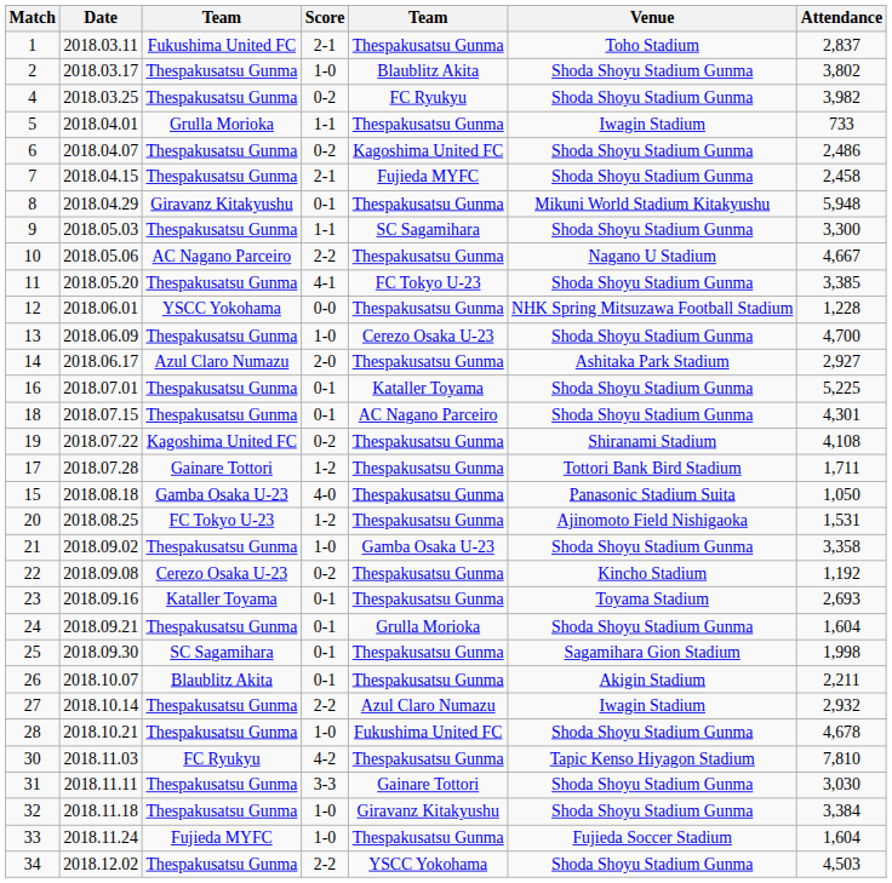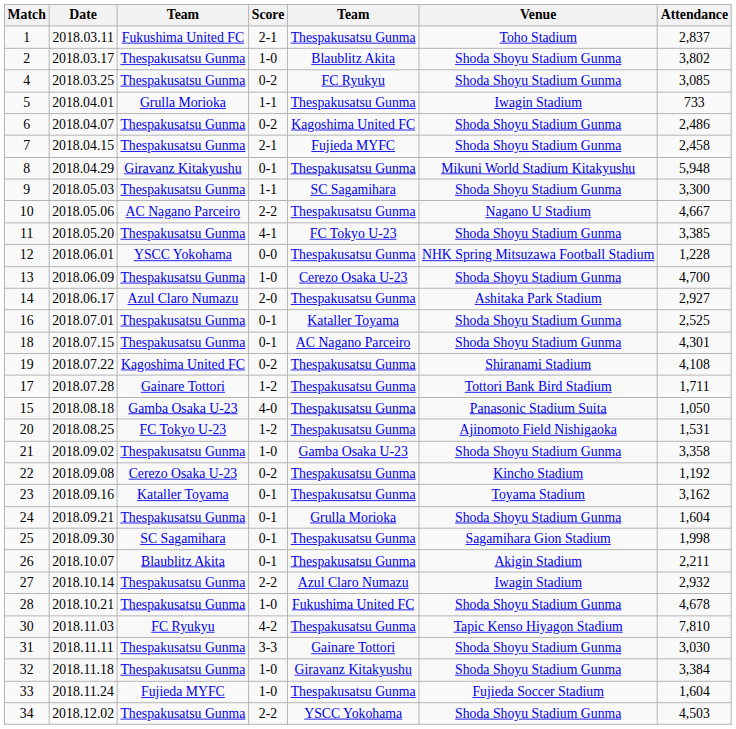 <table class="wikitable" style="text-align:center;">
 <tr>
 <th>Match</th>
 <th>Date</th>
 <th>Team</th>
 <th>Score</th>
 <th>Team</th>
 <th>Venue</th>
 <th>Attendance</th>
 </tr>
 <tr>
 <td>1</td>
 <td>2018.03.11</td>
 <td><a href='#'>Fukushima United FC</a></td>
 <td>2-1</td>
 <td><a href='#'>Thespakusatsu Gunma</a></td>
 <td><a href='#'>Toho Stadium</a></td>
 <td>2,837</td>
 </tr>
 <tr>
 <td>2</td>
 <td>2018.03.17</td>
 <td><a href='#'>Thespakusatsu Gunma</a></td>
 <td>1-0</td>
 <td><a href='#'>Blaublitz Akita</a></td>
 <td><a href='#'>Shoda Shoyu Stadium Gunma</a></td>
 <td>3,802</td>
 </tr>
 <tr>
 <td>4</td>
 <td>2018.03.25</td>
 <td><a href='#'>Thespakusatsu Gunma</a></td>
 <td>0-2</td>
 <td><a href='#'>FC Ryukyu</a></td>
 <td><a href='#'>Shoda Shoyu Stadium Gunma</a></td>
-<td>3,982</td>
+<td>3,085</td>
 </tr>
 <tr>
 <td>5</td>
 <td>2018.04.01</td>
 <td><a href='#'>Grulla Morioka</a></td>
 <td>1-1</td>
 <td><a href='#'>Thespakusatsu Gunma</a></td>
 <td><a href='#'>Iwagin Stadium</a></td>
 <td>733</td>
 </tr>
 <tr>
 <td>6</td>
 <td>2018.04.07</td>
 <td><a href='#'>Thespakusatsu Gunma</a></td>
 <td>0-2</td>
 <td><a href='#'>Kagoshima United FC</a></td>
 <td><a href='#'>Shoda Shoyu Stadium Gunma</a></td>
 <td>2,486</td>
 </tr>
 <tr>
 <td>7</td>
 <td>2018.04.15</td>
 <td><a href='#'>Thespakusatsu Gunma</a></td>
 <td>2-1</td>
 <td><a href='#'>Fujieda MYFC</a></td>
 <td><a href='#'>Shoda Shoyu Stadium Gunma</a></td>
 <td>2,458</td>
 </tr>
 <tr>
 <td>8</td>
 <td>2018.04.29</td>
 <td><a href='#'>Giravanz Kitakyushu</a></td>
 <td>0-1</td>
 <td><a href='#'>Thespakusatsu Gunma</a></td>
 <td><a href='#'>Mikuni World Stadium Kitakyushu</a></td>
 <td>5,948</td>
 </tr>
 <tr>
 <td>9</td>
 <td>2018.05.03</td>
 <td><a href='#'>Thespakusatsu Gunma</a></td>
 <td>1-1</td>
 <td><a href='#'>SC Sagamihara</a></td>
 <td><a href='#'>Shoda Shoyu Stadium Gunma</a></td>
 <td>3,300</td>
 </tr>
 <tr>
 <td>10</td>
 <td>2018.05.06</td>
 <td><a href='#'>AC Nagano Parceiro</a></td>
 <td>2-2</td>
 <td><a href='#'>Thespakusatsu Gunma</a></td>
 <td><a href='#'>Nagano U Stadium</a></td>
 <td>4,667</td>
 </tr>
 <tr>
 <td>11</td>
 <td>2018.05.20</td>
 <td><a href='#'>Thespakusatsu Gunma</a></td>
 <td>4-1</td>
 <td><a href='#'>FC Tokyo U-23</a></td>
 <td><a href='#'>Shoda Shoyu Stadium Gunma</a></td>
 <td>3,385</td>
 </tr>
 <tr>
 <td>12</td>
 <td>2018.06.01</td>
 <td><a href='#'>YSCC Yokohama</a></td>
 <td>0-0</td>
 <td><a href='#'>Thespakusatsu Gunma</a></td>
 <td><a href='#'>NHK Spring Mitsuzawa Football Stadium</a></td>
 <td>1,228</td>
 </tr>
 <tr>
 <td>13</td>
 <td>2018.06.09</td>
 <td><a href='#'>Thespakusatsu Gunma</a></td>
 <td>1-0</td>
 <td><a href='#'>Cerezo Osaka U-23</a></td>
 <td><a href='#'>Shoda Shoyu Stadium Gunma</a></td>
 <td>4,700</td>
 </tr>
 <tr>
 <td>14</td>
 <td>2018.06.17</td>
 <td><a href='#'>Azul Claro Numazu</a></td>
 <td>2-0</td>
 <td><a href='#'>Thespakusatsu Gunma</a></td>
 <td><a href='#'>Ashitaka Park Stadium</a></td>
 <td>2,927</td>
 </tr>
 <tr>
 <td>16</td>
 <td>2018.07.01</td>
 <td><a href='#'>Thespakusatsu Gunma</a></td>
 <td>0-1</td>
 <td><a href='#'>Kataller Toyama</a></td>
 <td><a href='#'>Shoda Shoyu Stadium Gunma</a></td>
-<td>5,225</td>
+<td>2,525</td>
 </tr>
 <tr>
 <td>18</td>
 <td>2018.07.15</td>
 <td><a href='#'>Thespakusatsu Gunma</a></td>
 <td>0-1</td>
 <td><a href='#'>AC Nagano Parceiro</a></td>
 <td><a href='#'>Shoda Shoyu Stadium Gunma</a></td>
 <td>4,301</td>
 </tr>
 <tr>
 <td>19</td>
 <td>2018.07.22</td>
 <td><a href='#'>Kagoshima United FC</a></td>
 <td>0-2</td>
 <td><a href='#'>Thespakusatsu Gunma</a></td>
 <td><a href='#'>Shiranami Stadium</a></td>
 <td>4,108</td>
 </tr>
 <tr>
 <td>17</td>
 <td>2018.07.28</td>
 <td><a href='#'>Gainare Tottori</a></td>
 <td>1-2</td>
 <td><a href='#'>Thespakusatsu Gunma</a></td>
 <td><a href='#'>Tottori Bank Bird Stadium</a></td>
 <td>1,711</td>
 </tr>
 <tr>
 <td>15</td>
 <td>2018.08.18</td>
 <td><a href='#'>Gamba Osaka U-23</a></td>
 <td>4-0</td>
 <td><a href='#'>Thespakusatsu Gunma</a></td>
 <td><a href='#'>Panasonic Stadium Suita</a></td>
 <td>1,050</td>
 </tr>
 <tr>
 <td>20</td>
 <td>2018.08.25</td>
 <td><a href='#'>FC Tokyo U-23</a></td>
 <td>1-2</td>
 <td><a href='#'>Thespakusatsu Gunma</a></td>
 <td><a href='#'>Ajinomoto Field Nishigaoka</a></td>
 <td>1,531</td>
 </tr>
 <tr>
 <td>21</td>
 <td>2018.09.02</td>
 <td><a href='#'>Thespakusatsu Gunma</a></td>
 <td>1-0</td>
 <td><a href='#'>Gamba Osaka U-23</a></td>
 <td><a href='#'>Shoda Shoyu Stadium Gunma</a></td>
 <td>3,358</td>
 </tr>
 <tr>
 <td>22</td>
 <td>2018.09.08</td>
 <td><a href='#'>Cerezo Osaka U-23</a></td>
 <td>0-2</td>
 <td><a href='#'>Thespakusatsu Gunma</a></td>
 <td><a href='#'>Kincho Stadium</a></td>
 <td>1,192</td>
 </tr>
 <tr>
 <td>23</td>
 <td>2018.09.16</td>
 <td><a href='#'>Kataller Toyama</a></td>
 <td>0-1</td>
 <td><a href='#'>Thespakusatsu Gunma</a></td>
 <td><a href='#'>Toyama Stadium</a></td>
-<td>2,693</td>
+<td>3,162</td>
 </tr>
 <tr>
 <td>24</td>
 <td>2018.09.21</td>
 <td><a href='#'>Thespakusatsu Gunma</a></td>
 <td>0-1</td>
 <td><a href='#'>Grulla Morioka</a></td>
 <td><a href='#'>Shoda Shoyu Stadium Gunma</a></td>
 <td>1,604</td>
 </tr>
 <tr>
 <td>25</td>
 <td>2018.09.30</td>
 <td><a href='#'>SC Sagamihara</a></td>
 <td>0-1</td>
 <td><a href='#'>Thespakusatsu Gunma</a></td>
 <td><a href='#'>Sagamihara Gion Stadium</a></td>
 <td>1,998</td>
 </tr>
 <tr>
 <td>26</td>
 <td>2018.10.07</td>
 <td><a href='#'>Blaublitz Akita</a></td>
 <td>0-1</td>
 <td><a href='#'>Thespakusatsu Gunma</a></td>
 <td><a href='#'>Akigin Stadium</a></td>
 <td>2,211</td>
 </tr>
 <tr>
 <td>27</td>
 <td>2018.10.14</td>
 <td><a href='#'>Thespakusatsu Gunma</a></td>
 <td>2-2</td>
 <td><a href='#'>Azul Claro Numazu</a></td>
 <td><a href='#'>Iwagin Stadium</a></td>
 <td>2,932</td>
 </tr>
 <tr>
 <td>28</td>
 <td>2018.10.21</td>
 <td><a href='#'>Thespakusatsu Gunma</a></td>
 <td>1-0</td>
 <td><a href='#'>Fukushima United FC</a></td>
 <td><a href='#'>Shoda Shoyu Stadium Gunma</a></td>
 <td>4,678</td>
 </tr>
 <tr>
 <td>30</td>
 <td>2018.11.03</td>
 <td><a href='#'>FC Ryukyu</a></td>
 <td>4-2</td>
 <td><a href='#'>Thespakusatsu Gunma</a></td>
 <td><a href='#'>Tapic Kenso Hiyagon Stadium</a></td>
 <td>7,810</td>
 </tr>
 <tr>
 <td>31</td>
 <td>2018.11.11</td>
 <td><a href='#'>Thespakusatsu Gunma</a></td>
 <td>3-3</td>
 <td><a href='#'>Gainare Tottori</a></td>
 <td><a href='#'>Shoda Shoyu Stadium Gunma</a></td>
 <td>3,030</td>
 </tr>
 <tr>
 <td>32</td>
 <td>2018.11.18</td>
 <td><a href='#'>Thespakusatsu Gunma</a></td>
 <td>1-0</td>
 <td><a href='#'>Giravanz Kitakyushu</a></td>
 <td><a href='#'>Shoda Shoyu Stadium Gunma</a></td>
 <td>3,384</td>
 </tr>
 <tr>
 <td>33</td>
 <td>2018.11.24</td>
 <td><a href='#'>Fujieda MYFC</a></td>
 <td>1-0</td>
 <td><a href='#'>Thespakusatsu Gunma</a></td>
 <td><a href='#'>Fujieda Soccer Stadium</a></td>
 <td>1,604</td>
 </tr>
 <tr>
 <td>34</td>
 <td>2018.12.02</td>
 <td><a href='#'>Thespakusatsu Gunma</a></td>
 <td>2-2</td>
 <td><a href='#'>YSCC Yokohama</a></td>
 <td><a href='#'>Shoda Shoyu Stadium Gunma</a></td>
 <td>4,503</td>
 </tr>
 </table>
